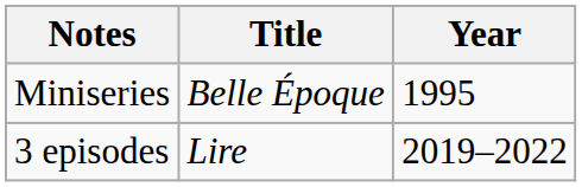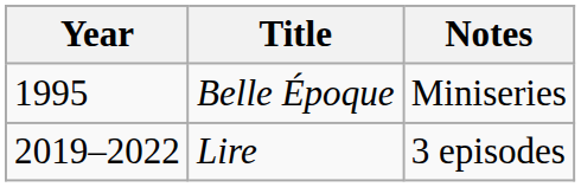 <table class="wikitable">
 <tr>
+<th>Year</th>
+<th>Title</th>
 <th>Notes</th>
-<th>Title</th>
-<th>Year</th>
 </tr>
 <tr>
+<td>1995</td>
+<td><em>Belle Époque</em></td>
 <td>Miniseries</td>
-<td><em>Belle Époque</em></td>
-<td>1995</td>
 </tr>
 <tr>
+<td>2019–2022</td>
+<td><em>Lire</em></td>
 <td>3 episodes</td>
-<td><em>Lire</em></td>
-<td>2019–2022</td>
 </tr>
 </table>
